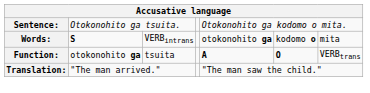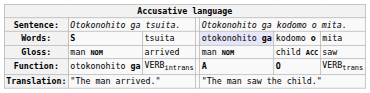 <table class="wikitable">
 <tr>
 <th colspan="7" align="center">Accusative language</th>
 </tr>
 <tr>
 <th>Sentence:</th>
 <td colspan="2"> <em>Otokonohito ga tsuita.</em></td>
 <td></td>
 <td colspan="3"> <em>Otokonohito ga kodomo o mita.</em></td>
 </tr>
 <tr>
 <th>Words:</th>
 <td><span><strong>S</strong></span></td>
-<td>VERB<sub>intrans</sub></td>
+<td>tsuita</td>
 <td></td>
-<td>otokonohito <span><strong>ga</strong></span></td>
+<td style="background: lavender;">otokonohito <span><strong>ga</strong></span></td>
 <td>kodomo <span><strong>o</strong></span></td>
 <td>mita</td>
 </tr>
 <tr>
+<th>Gloss:</th>
+<td>man <span><strong><small>NOM</small></strong></span></td>
+<td>arrived</td>
+<td></td>
+<td>man <span><strong><small>NOM</small></strong></span></td>
+<td>child <span><strong><small>ACC</small></strong></span></td>
+<td>saw</td>
+</tr>
+<tr>
 <th>Function:</th>
 <td>otokonohito <span><strong>ga</strong></span></td>
-<td>tsuita</td>
+<td>VERB<sub>intrans</sub></td>
 <td></td>
 <td><span><strong>A</strong></span></td>
 <td><span><strong>O</strong></span></td>
 <td>VERB<sub>trans</sub></td>
 </tr>
 <tr>
 <th>Translation:</th>
 <td colspan="2">"The man arrived."</td>
 <td></td>
 <td colspan="3">"The man saw the child."</td>
 </tr>
 </table>
